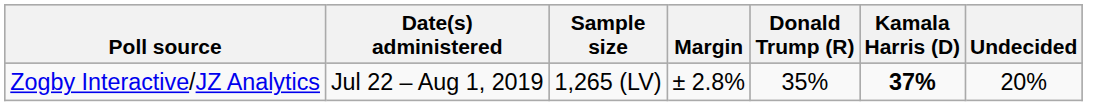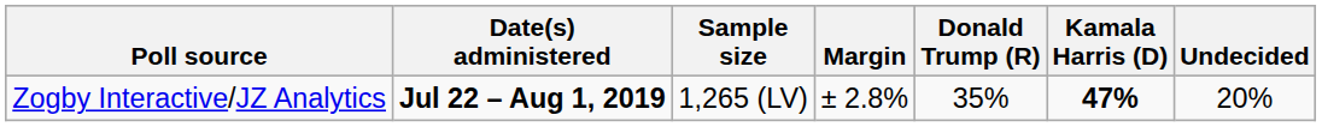 <table class="wikitable" style="font-size:90%;text-align:center;">
 <tr valign=bottom style="font-size:90%;">
 <th>Poll source</th>
 <th>Date(s)<br>administered</th>
 <th>Sample<br>size</th>
 <th>Margin<br></th>
 <th>Donald<br>Trump (R)</th>
 <th>Kamala<br>Harris (D)</th>
 <th>Undecided</th>
 </tr>
 <tr>
 <td style="text-align:left;"><a href='#'>Zogby Interactive</a>/<a href='#'>JZ Analytics</a></td>
-<td>Jul 22 – Aug 1, 2019</td>
+<td><strong>Jul 22 – Aug 1, 2019</strong></td>
 <td>1,265 (LV)</td>
 <td>± 2.8%</td>
 <td>35%</td>
-<td><strong>37%</strong></td>
+<td><strong>47%</strong></td>
 <td>20%</td>
 </tr>
 </table>
